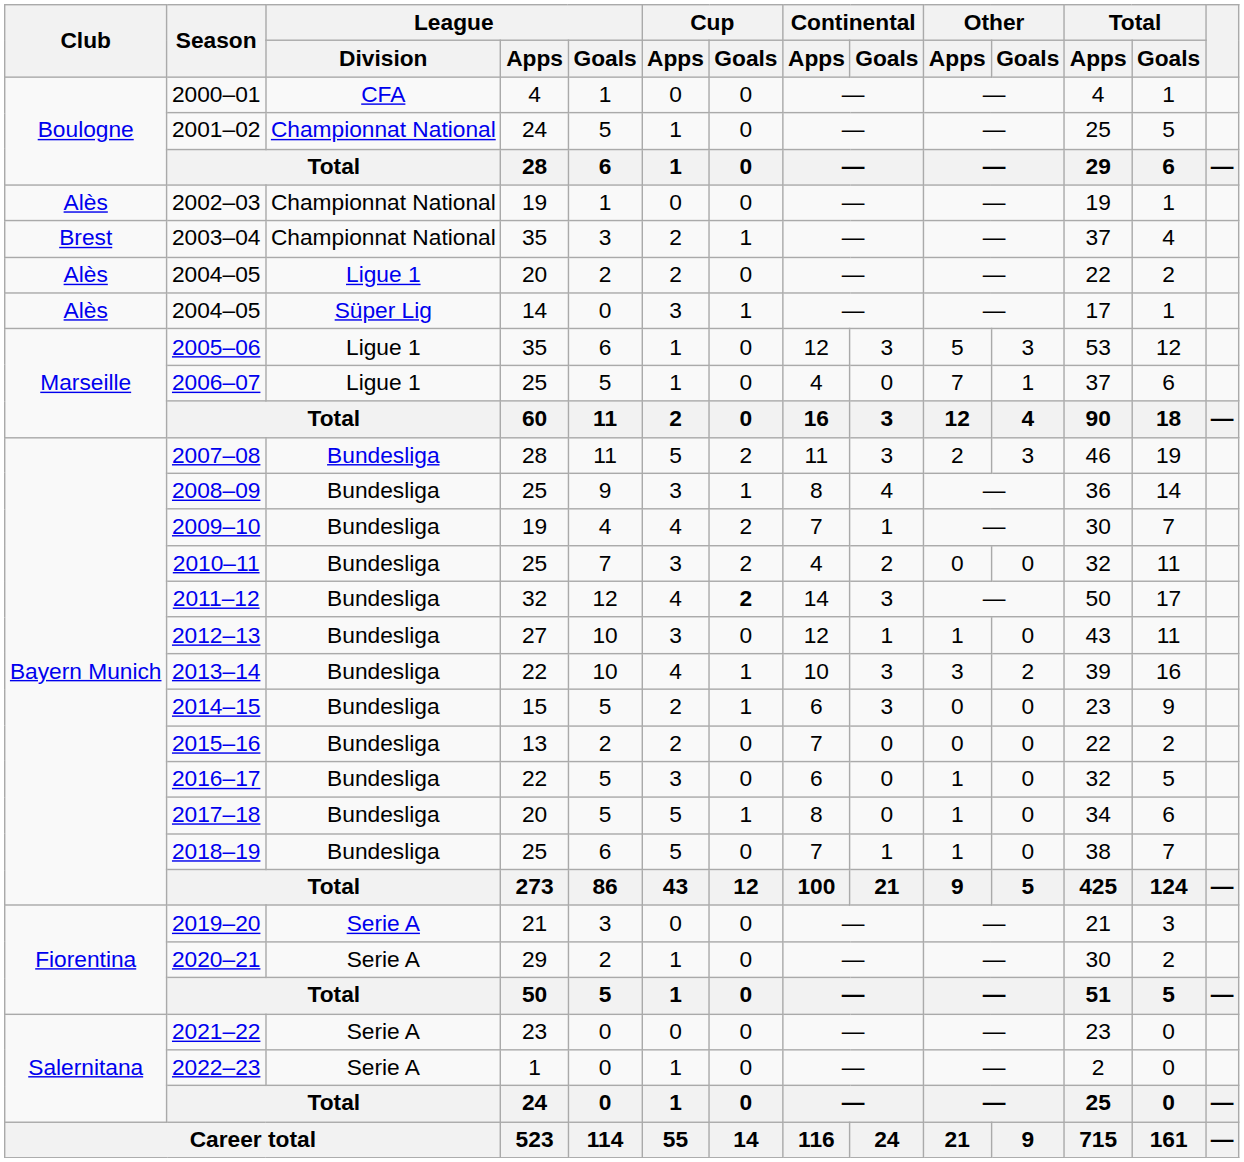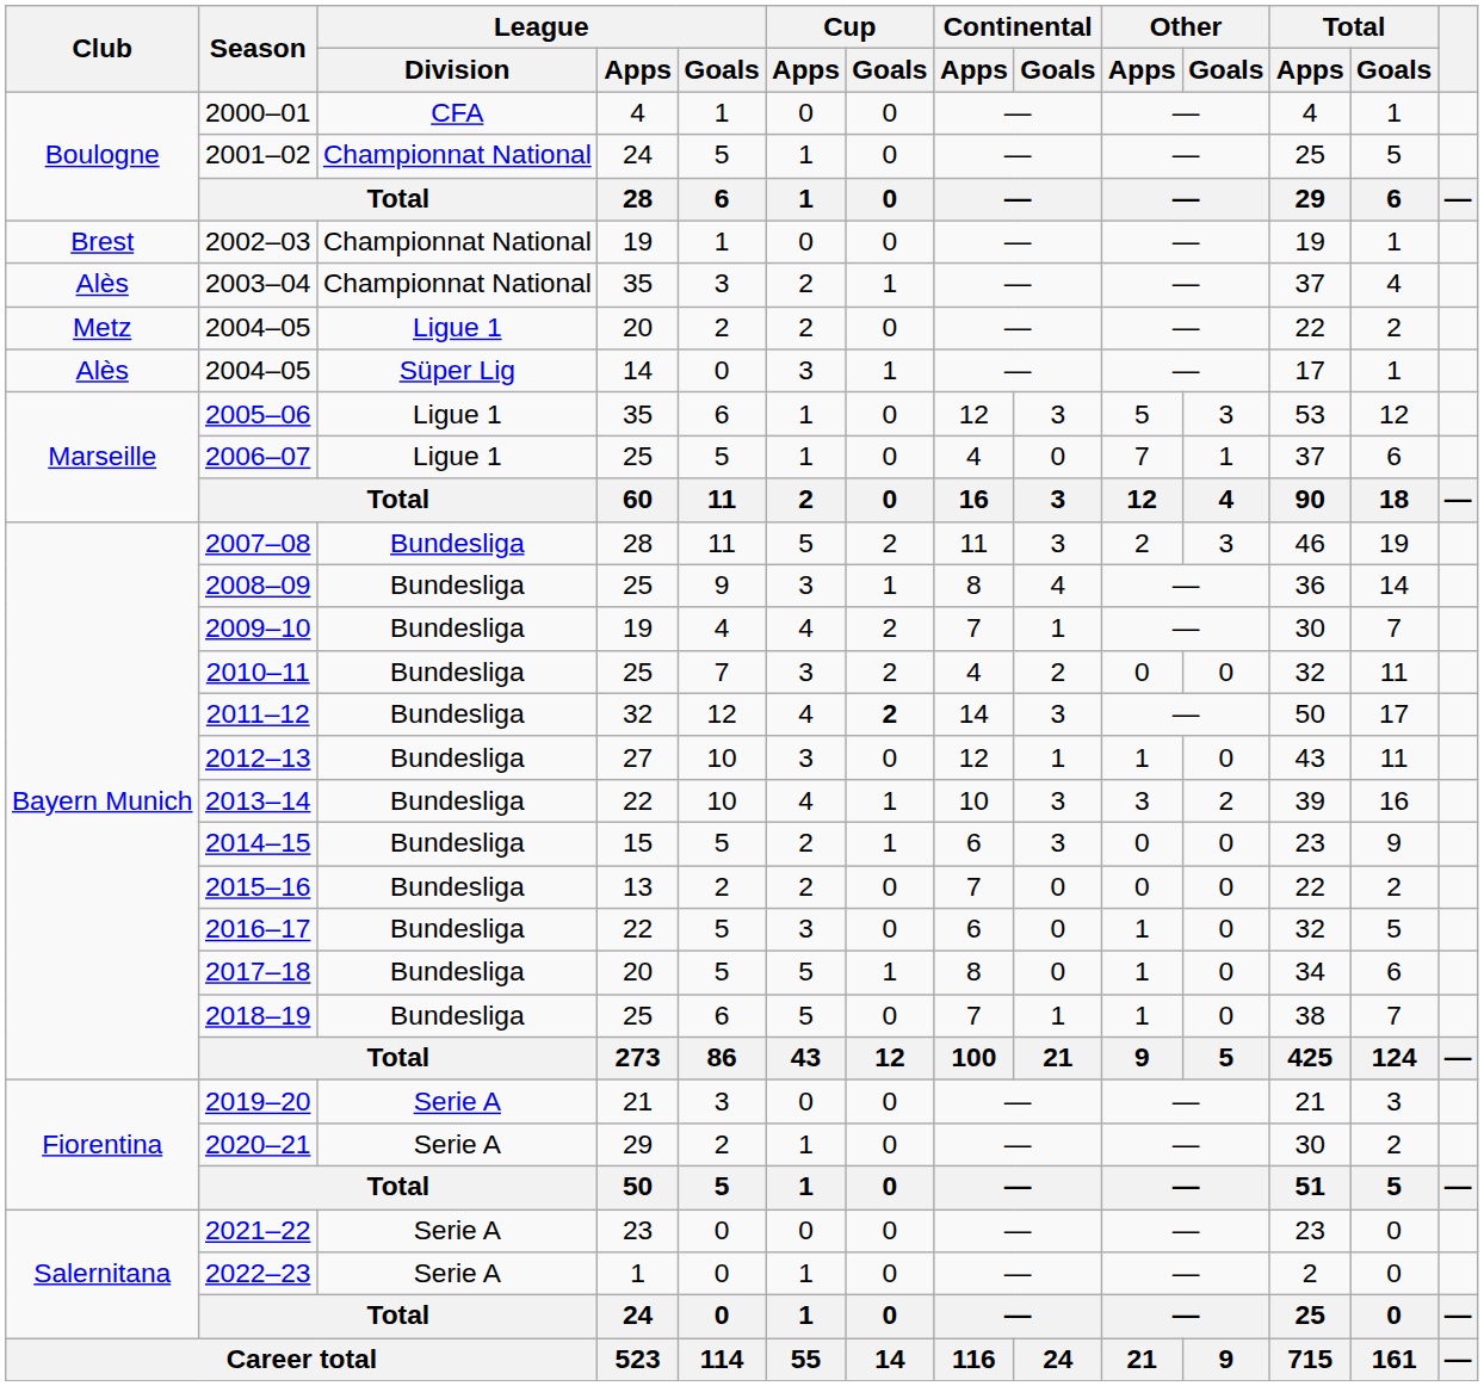 <table class="wikitable" Style="text-align: center">
 <tr>
 <th rowspan="2">Club</th>
 <th rowspan="2">Season</th>
 <th colspan="3">League</th>
 <th colspan="2">Cup</th>
 <th colspan="2">Continental</th>
 <th colspan="2">Other</th>
 <th colspan="2">Total</th>
 <th rowspan="2"></th>
 </tr>
 <tr>
 <th>Division</th>
 <th>Apps</th>
 <th>Goals</th>
 <th>Apps</th>
 <th>Goals</th>
 <th>Apps</th>
 <th>Goals</th>
 <th>Apps</th>
 <th>Goals</th>
 <th>Apps</th>
 <th>Goals</th>
 </tr>
 <tr>
 <td rowspan="3"><a href='#'>Boulogne</a></td>
 <td>2000–01</td>
 <td><a href='#'>CFA</a></td>
 <td>4</td>
 <td>1</td>
 <td>0</td>
 <td>0</td>
 <td colspan="2">—</td>
 <td colspan="2">—</td>
 <td>4</td>
 <td>1</td>
 <td></td>
 </tr>
 <tr>
 <td>2001–02</td>
 <td><a href='#'>Championnat National</a></td>
 <td>24</td>
 <td>5</td>
 <td>1</td>
 <td>0</td>
 <td colspan="2">—</td>
 <td colspan="2">—</td>
 <td>25</td>
 <td>5</td>
 <td></td>
 </tr>
 <tr>
 <th colspan="2">Total</th>
 <th>28</th>
 <th>6</th>
 <th>1</th>
 <th>0</th>
 <th colspan="2">—</th>
 <th colspan="2">—</th>
 <th>29</th>
 <th>6</th>
 <th>—</th>
 </tr>
 <tr>
-<td><a href='#'>Alès</a></td>
+<td><a href='#'>Brest</a></td>
 <td>2002–03</td>
 <td>Championnat National</td>
 <td>19</td>
 <td>1</td>
 <td>0</td>
 <td>0</td>
 <td colspan="2">—</td>
 <td colspan="2">—</td>
 <td>19</td>
 <td>1</td>
 <td></td>
 </tr>
 <tr>
-<td><a href='#'>Brest</a></td>
+<td><a href='#'>Alès</a></td>
 <td>2003–04</td>
 <td>Championnat National</td>
 <td>35</td>
 <td>3</td>
 <td>2</td>
 <td>1</td>
 <td colspan="2">—</td>
 <td colspan="2">—</td>
 <td>37</td>
 <td>4</td>
 <td></td>
 </tr>
 <tr>
-<td><a href='#'>Alès</a></td>
+<td><a href='#'>Metz</a></td>
 <td>2004–05</td>
 <td><a href='#'>Ligue 1</a></td>
 <td>20</td>
 <td>2</td>
 <td>2 </td>
 <td>0</td>
 <td colspan="2">—</td>
 <td colspan="2">—</td>
 <td>22</td>
 <td>2</td>
 <td></td>
 </tr>
 <tr>
 <td><a href='#'>Alès</a></td>
 <td>2004–05</td>
 <td><a href='#'>Süper Lig</a></td>
 <td>14</td>
 <td>0</td>
 <td>3 </td>
 <td>1</td>
 <td colspan="2">—</td>
 <td colspan="2">—</td>
 <td>17</td>
 <td>1</td>
 <td></td>
 </tr>
 <tr>
 <td rowspan="3"><a href='#'>Marseille</a></td>
 <td><a href='#'>2005–06</a></td>
 <td>Ligue 1</td>
 <td>35</td>
 <td>6</td>
 <td>1</td>
 <td>0</td>
 <td>12</td>
 <td>3</td>
 <td>5 </td>
 <td>3</td>
 <td>53</td>
 <td>12</td>
 <td></td>
 </tr>
 <tr>
 <td><a href='#'>2006–07</a></td>
 <td>Ligue 1</td>
 <td>25</td>
 <td>5</td>
 <td>1</td>
 <td>0</td>
 <td>4</td>
 <td>0</td>
 <td>7 </td>
 <td>1</td>
 <td>37</td>
 <td>6</td>
 <td></td>
 </tr>
 <tr>
 <th colspan="2">Total</th>
 <th>60</th>
 <th>11</th>
 <th>2</th>
 <th>0</th>
 <th>16</th>
 <th>3</th>
 <th>12</th>
 <th>4</th>
 <th>90</th>
 <th>18</th>
 <th>—</th>
 </tr>
 <tr>
 <td rowspan="13"><a href='#'>Bayern Munich</a></td>
 <td><a href='#'>2007–08</a></td>
 <td><a href='#'>Bundesliga</a></td>
 <td>28</td>
 <td>11</td>
 <td>5</td>
 <td>2</td>
 <td>11</td>
 <td>3</td>
 <td>2</td>
 <td>3</td>
 <td>46</td>
 <td>19</td>
 <td></td>
 </tr>
 <tr>
 <td><a href='#'>2008–09</a></td>
 <td>Bundesliga</td>
 <td>25</td>
 <td>9</td>
 <td>3</td>
 <td>1</td>
 <td>8</td>
 <td>4</td>
 <td colspan="2">—</td>
 <td>36</td>
 <td>14</td>
 <td></td>
 </tr>
 <tr>
 <td><a href='#'>2009–10</a></td>
 <td>Bundesliga</td>
 <td>19</td>
 <td>4</td>
 <td>4</td>
 <td>2</td>
 <td>7</td>
 <td>1</td>
 <td colspan="2">—</td>
 <td>30</td>
 <td>7</td>
 <td></td>
 </tr>
 <tr>
 <td><a href='#'>2010–11</a></td>
 <td>Bundesliga</td>
 <td>25</td>
 <td>7</td>
 <td>3</td>
 <td>2</td>
 <td>4</td>
 <td>2</td>
 <td>0</td>
 <td>0</td>
 <td>32</td>
 <td>11</td>
 <td></td>
 </tr>
 <tr>
 <td><a href='#'>2011–12</a></td>
 <td>Bundesliga</td>
 <td>32</td>
 <td>12</td>
 <td>4</td>
 <td><strong>2</strong></td>
 <td>14</td>
 <td>3</td>
 <td colspan="2">—</td>
 <td>50</td>
 <td>17</td>
 <td></td>
 </tr>
 <tr>
 <td><a href='#'>2012–13</a></td>
 <td>Bundesliga</td>
 <td>27</td>
 <td>10</td>
 <td>3</td>
 <td>0</td>
 <td>12</td>
 <td>1</td>
 <td>1</td>
 <td>0</td>
 <td>43</td>
 <td>11</td>
 <td></td>
 </tr>
 <tr>
 <td><a href='#'>2013–14</a></td>
 <td>Bundesliga</td>
 <td>22</td>
 <td>10</td>
 <td>4</td>
 <td>1</td>
 <td>10</td>
 <td>3</td>
 <td>3</td>
 <td>2</td>
 <td>39</td>
 <td>16</td>
 <td></td>
 </tr>
 <tr>
 <td><a href='#'>2014–15</a></td>
 <td>Bundesliga</td>
 <td>15</td>
 <td>5</td>
 <td>2</td>
 <td>1</td>
 <td>6</td>
 <td>3</td>
 <td>0</td>
 <td>0</td>
 <td>23</td>
 <td>9</td>
 <td></td>
 </tr>
 <tr>
 <td><a href='#'>2015–16</a></td>
 <td>Bundesliga</td>
 <td>13</td>
 <td>2</td>
 <td>2</td>
 <td>0</td>
 <td>7</td>
 <td>0</td>
 <td>0</td>
 <td>0</td>
 <td>22</td>
 <td>2</td>
 <td></td>
 </tr>
 <tr>
 <td><a href='#'>2016–17</a></td>
 <td>Bundesliga</td>
 <td>22</td>
 <td>5</td>
 <td>3</td>
 <td>0</td>
 <td>6</td>
 <td>0</td>
 <td>1</td>
 <td>0</td>
 <td>32</td>
 <td>5</td>
 <td></td>
 </tr>
 <tr>
 <td><a href='#'>2017–18</a></td>
 <td>Bundesliga</td>
 <td>20</td>
 <td>5</td>
 <td>5</td>
 <td>1</td>
 <td>8</td>
 <td>0</td>
 <td>1</td>
 <td>0</td>
 <td>34</td>
 <td>6</td>
 <td></td>
 </tr>
 <tr>
 <td><a href='#'>2018–19</a></td>
 <td>Bundesliga</td>
 <td>25</td>
 <td>6</td>
 <td>5</td>
 <td>0</td>
 <td>7</td>
 <td>1</td>
 <td>1</td>
 <td>0</td>
 <td>38</td>
 <td>7</td>
 <td></td>
 </tr>
 <tr>
 <th colspan="2">Total</th>
 <th>273</th>
 <th>86</th>
 <th>43</th>
 <th>12</th>
 <th>100</th>
 <th>21</th>
 <th>9</th>
 <th>5</th>
 <th>425</th>
 <th>124</th>
 <th>—</th>
 </tr>
 <tr>
 <td rowspan="3"><a href='#'>Fiorentina</a></td>
 <td><a href='#'>2019–20</a></td>
 <td><a href='#'>Serie A</a></td>
 <td>21</td>
 <td>3</td>
 <td>0</td>
 <td>0</td>
 <td colspan="2">—</td>
 <td colspan="2">—</td>
 <td>21</td>
 <td>3</td>
 <td></td>
 </tr>
 <tr>
 <td><a href='#'>2020–21</a></td>
 <td>Serie A</td>
 <td>29</td>
 <td>2</td>
 <td>1</td>
 <td>0</td>
 <td colspan="2">—</td>
 <td colspan="2">—</td>
 <td>30</td>
 <td>2</td>
 <td></td>
 </tr>
 <tr>
 <th colspan="2">Total</th>
 <th>50</th>
 <th>5</th>
 <th>1</th>
 <th>0</th>
 <th colspan="2">—</th>
 <th colspan="2">—</th>
 <th>51</th>
 <th>5</th>
 <th>—</th>
 </tr>
 <tr>
 <td rowspan="3"><a href='#'>Salernitana</a></td>
 <td><a href='#'>2021–22</a></td>
 <td>Serie A</td>
 <td>23</td>
 <td>0</td>
 <td>0</td>
 <td>0</td>
 <td colspan="2">—</td>
 <td colspan="2">—</td>
 <td>23</td>
 <td>0</td>
 <td></td>
 </tr>
 <tr>
 <td><a href='#'>2022–23</a></td>
 <td>Serie A</td>
 <td>1</td>
 <td>0</td>
 <td>1</td>
 <td>0</td>
 <td colspan="2">—</td>
 <td colspan="2">—</td>
 <td>2</td>
 <td>0</td>
 <td></td>
 </tr>
 <tr>
 <th colspan="2">Total</th>
 <th>24</th>
 <th>0</th>
 <th>1</th>
 <th>0</th>
 <th colspan="2">—</th>
 <th colspan="2">—</th>
 <th>25</th>
 <th>0</th>
 <th>—</th>
 </tr>
 <tr>
 <th colspan="3">Career total</th>
 <th>523</th>
 <th>114</th>
 <th>55</th>
 <th>14</th>
 <th>116</th>
 <th>24</th>
 <th>21</th>
 <th>9</th>
 <th>715</th>
 <th>161</th>
 <th>—</th>
 </tr>
 </table>
